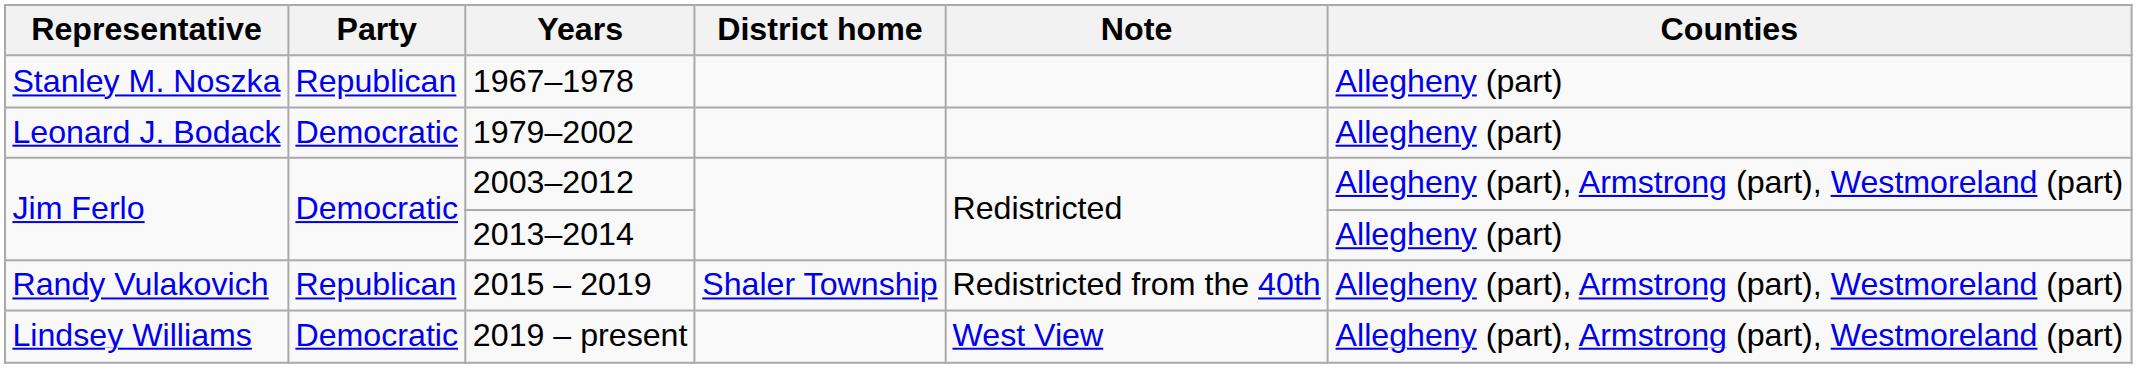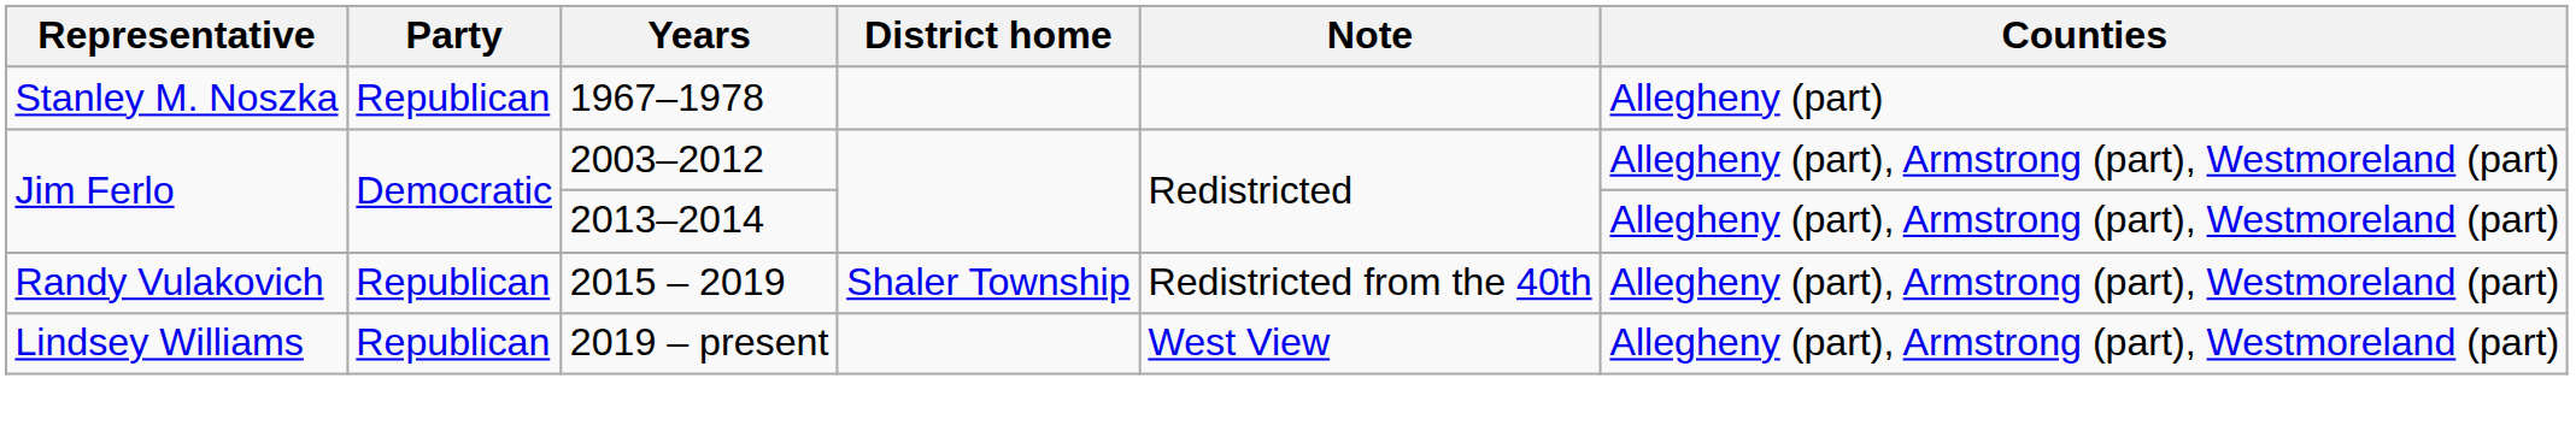 <table class=wikitable>
 <tr valign=bottom>
 <th>Representative</th>
 <th>Party</th>
 <th>Years</th>
 <th>District home</th>
 <th>Note</th>
 <th>Counties</th>
 </tr>
 <tr>
 <td><a href='#'>Stanley M. Noszka</a></td>
 <td><a href='#'>Republican</a></td>
 <td>1967–1978</td>
 <td></td>
 <td></td>
 <td><a href='#'>Allegheny</a> (part)</td>
 </tr>
 <tr>
-<td><a href='#'>Leonard J. Bodack</a></td>
-<td><a href='#'>Democratic</a></td>
-<td>1979–2002</td>
-<td></td>
-<td></td>
-<td><a href='#'>Allegheny</a> (part)</td>
-</tr>
-<tr>
 <td rowspan=2><a href='#'>Jim Ferlo</a></td>
 <td rowspan=2><a href='#'>Democratic</a></td>
 <td>2003–2012</td>
 <td rowspan=2> </td>
 <td rowspan=2>Redistricted</td>
 <td><a href='#'>Allegheny</a> (part), <a href='#'>Armstrong</a> (part), <a href='#'>Westmoreland</a> (part)</td>
 </tr>
 <tr>
 <td>2013–2014</td>
-<td><a href='#'>Allegheny</a> (part)</td>
+<td><a href='#'>Allegheny</a> (part), <a href='#'>Armstrong</a> (part), <a href='#'>Westmoreland</a> (part)</td>
 </tr>
 <tr>
 <td><a href='#'>Randy Vulakovich</a></td>
 <td><a href='#'>Republican</a></td>
 <td>2015 – 2019</td>
 <td><a href='#'>Shaler Township</a></td>
 <td>Redistricted from the <a href='#'>40th</a></td>
 <td><a href='#'>Allegheny</a> (part), <a href='#'>Armstrong</a> (part), <a href='#'>Westmoreland</a> (part)</td>
 </tr>
 <tr>
 <td><a href='#'>Lindsey Williams</a></td>
-<td><a href='#'>Democratic</a></td>
+<td><a href='#'>Republican</a></td>
 <td>2019 – present</td>
 <td></td>
 <td><a href='#'>West View</a></td>
 <td><a href='#'>Allegheny</a> (part), <a href='#'>Armstrong</a> (part), <a href='#'>Westmoreland</a> (part)</td>
 </tr>
 </table>
